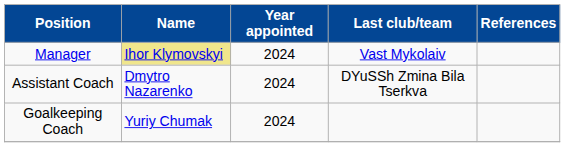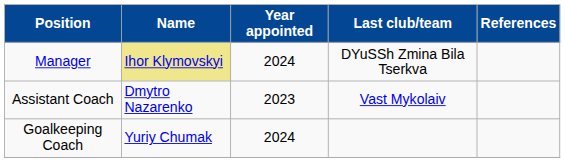 <table class="wikitable" style="text-align:center;width:50%;">
 <tr>
 <th style=background:#034694;color:#FFFFFF>Position</th>
 <th style=background:#034694;color:#FFFFFF>Name</th>
 <th style=background:#034694;color:#FFFFFF>Year appointed</th>
 <th style=background:#034694;color:#FFFFFF>Last club/team</th>
 <th style=background:#034694;color:#FFFFFF>References</th>
 </tr>
 <tr>
 <td><a href='#'>Manager</a></td>
 <td align=left style="background: khaki;"> <a href='#'>Ihor Klymovskyi</a></td>
 <td>2024</td>
-<td><a href='#'>Vast Mykolaiv</a></td>
+<td>DYuSSh Zmina Bila Tserkva</td>
 <td></td>
 </tr>
 <tr>
 <td>Assistant Coach</td>
 <td align=left> <a href='#'>Dmytro Nazarenko</a></td>
-<td>2024</td>
-<td>DYuSSh Zmina Bila Tserkva</td>
+<td>2023</td>
+<td><a href='#'>Vast Mykolaiv</a></td>
 <td></td>
 </tr>
 <tr>
 <td>Goalkeeping Coach</td>
 <td align=left> <a href='#'>Yuriy Chumak</a></td>
 <td>2024</td>
 <td></td>
 <td></td>
 </tr>
 <tr>
 </tr>
 </table>
